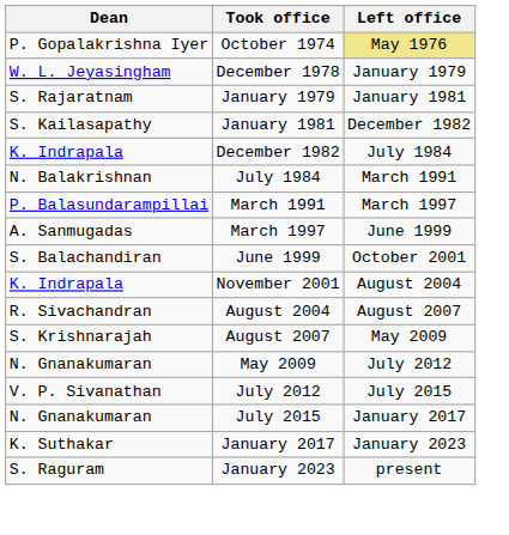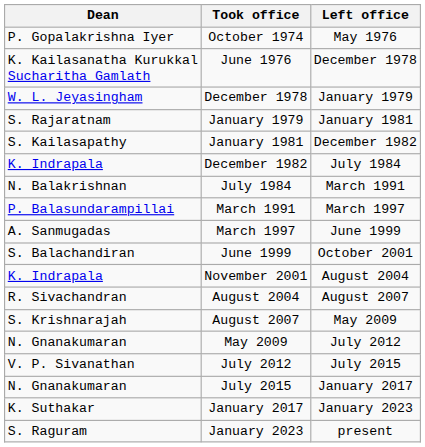 <table class="wikitable floatright" border="1" style="text-align:center; font-size:90%">
 <tr>
 <th>Dean</th>
 <th>Took office</th>
 <th>Left office</th>
 </tr>
 <tr>
 <td align=left>P. Gopalakrishna Iyer</td>
 <td>October 1974</td>
-<td style="background: khaki;">May 1976</td>
+<td>May 1976</td>
+</tr>
+<tr valign=top>
+<td align=left>K. Kailasanatha Kurukkal<br><a href='#'>Sucharitha Gamlath</a></td>
+<td>June 1976</td>
+<td>December 1978</td>
 </tr>
 <tr>
 <td align=left><a href='#'>W. L. Jeyasingham</a></td>
 <td>December 1978</td>
 <td>January 1979</td>
 </tr>
 <tr>
 <td align=left>S. Rajaratnam</td>
 <td>January 1979</td>
 <td>January 1981</td>
 </tr>
 <tr>
 <td align=left>S. Kailasapathy</td>
 <td>January 1981</td>
 <td>December 1982</td>
 </tr>
 <tr>
 <td align=left><a href='#'>K. Indrapala</a></td>
 <td>December 1982</td>
 <td>July 1984</td>
 </tr>
 <tr>
 <td align=left>N. Balakrishnan</td>
 <td>July 1984</td>
 <td>March 1991</td>
 </tr>
 <tr>
 <td align=left><a href='#'>P. Balasundarampillai</a></td>
 <td>March 1991</td>
 <td>March 1997</td>
 </tr>
 <tr>
 <td align=left>A. Sanmugadas</td>
 <td>March 1997</td>
 <td>June 1999</td>
 </tr>
 <tr>
 <td align=left>S. Balachandiran</td>
 <td>June 1999</td>
 <td>October 2001</td>
 </tr>
 <tr>
 <td align=left><a href='#'>K. Indrapala</a></td>
 <td>November 2001</td>
 <td>August 2004</td>
 </tr>
 <tr>
 <td align=left>R. Sivachandran</td>
 <td>August 2004</td>
 <td>August 2007</td>
 </tr>
 <tr>
 <td align=left>S. Krishnarajah</td>
 <td>August 2007</td>
 <td>May 2009</td>
 </tr>
 <tr>
 <td align=left>N. Gnanakumaran</td>
 <td>May 2009</td>
 <td>July 2012</td>
 </tr>
 <tr>
 <td align=left>V. P. Sivanathan</td>
 <td>July 2012</td>
 <td>July 2015</td>
 </tr>
 <tr>
 <td align=left>N. Gnanakumaran</td>
 <td>July 2015</td>
 <td>January 2017</td>
 </tr>
 <tr>
 <td align=left>K. Suthakar</td>
 <td>January 2017</td>
 <td>January 2023</td>
 </tr>
 <tr>
 <td align=left>S. Raguram</td>
 <td>January 2023</td>
 <td>present</td>
 </tr>
 </table>
